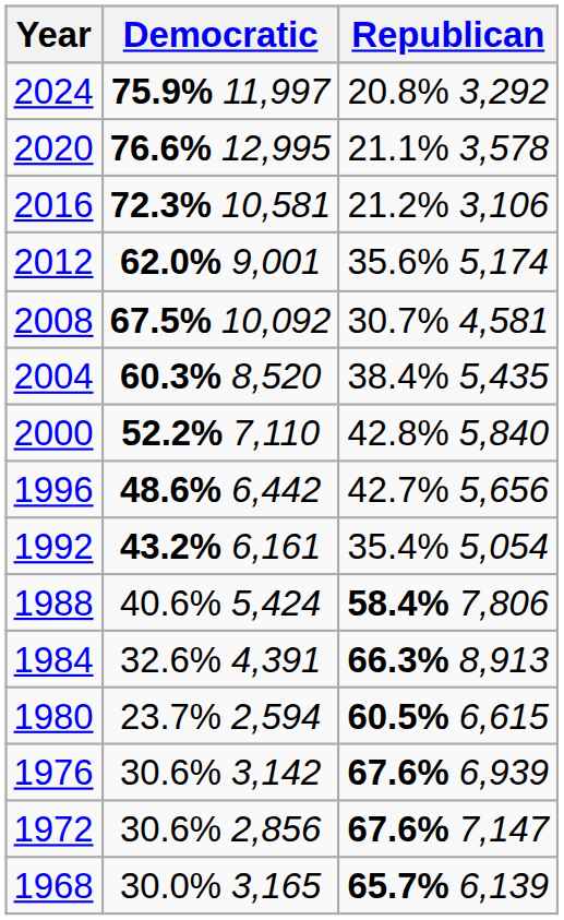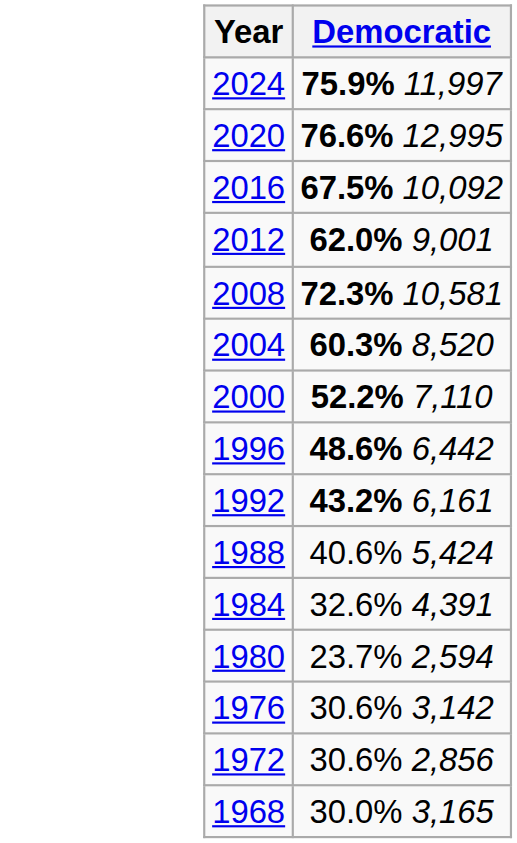 <table class="wikitable"  style="float:right; margin:1em; font-size:95%;">
 <tr style="background:lightgrey;">
 <th>Year</th>
 <th><a href='#'>Democratic</a></th>
-<th><a href='#'>Republican</a></th>
 </tr>
 <tr>
 <td align="center" ><a href='#'>2024</a></td>
 <td align="center" ><strong>75.9%</strong> <em>11,997</em></td>
-<td align="center" >20.8% <em>3,292</em></td>
 </tr>
 <tr>
 <td align="center" ><a href='#'>2020</a></td>
 <td align="center" ><strong>76.6%</strong> <em>12,995</em></td>
-<td align="center" >21.1% <em>3,578</em></td>
 </tr>
 <tr>
 <td align="center" ><a href='#'>2016</a></td>
-<td align="center" ><strong>72.3%</strong> <em>10,581</em></td>
-<td align="center" >21.2% <em>3,106</em></td>
+<td align="center" ><strong>67.5%</strong> <em>10,092</em></td>
 </tr>
 <tr>
 <td align="center" ><a href='#'>2012</a></td>
 <td align="center" ><strong>62.0%</strong> <em>9,001</em></td>
-<td align="center" >35.6% <em>5,174</em></td>
 </tr>
 <tr>
 <td align="center" ><a href='#'>2008</a></td>
-<td align="center" ><strong>67.5%</strong> <em>10,092</em></td>
-<td align="center" >30.7% <em>4,581</em></td>
+<td align="center" ><strong>72.3%</strong> <em>10,581</em></td>
 </tr>
 <tr>
 <td align="center" ><a href='#'>2004</a></td>
 <td align="center" ><strong>60.3%</strong> <em>8,520</em></td>
-<td align="center" >38.4% <em>5,435</em></td>
 </tr>
 <tr>
 <td align="center" ><a href='#'>2000</a></td>
 <td align="center" ><strong>52.2%</strong> <em>7,110</em></td>
-<td align="center" >42.8% <em>5,840</em></td>
 </tr>
 <tr>
 <td align="center" ><a href='#'>1996</a></td>
 <td align="center" ><strong>48.6%</strong> <em>6,442</em></td>
-<td align="center" >42.7% <em>5,656</em></td>
 </tr>
 <tr>
 <td align="center" ><a href='#'>1992</a></td>
 <td align="center" ><strong>43.2%</strong> <em>6,161</em></td>
-<td align="center" >35.4% <em>5,054</em></td>
 </tr>
 <tr>
 <td align="center" ><a href='#'>1988</a></td>
 <td align="center" >40.6% <em>5,424</em></td>
-<td align="center" ><strong>58.4%</strong> <em>7,806</em></td>
 </tr>
 <tr>
 <td align="center" ><a href='#'>1984</a></td>
 <td align="center" >32.6% <em>4,391</em></td>
-<td align="center" ><strong>66.3%</strong> <em>8,913</em></td>
 </tr>
 <tr>
 <td align="center" ><a href='#'>1980</a></td>
 <td align="center" >23.7% <em>2,594</em></td>
-<td align="center" ><strong>60.5%</strong> <em>6,615</em></td>
 </tr>
 <tr>
 <td align="center" ><a href='#'>1976</a></td>
 <td align="center" >30.6% <em>3,142</em></td>
-<td align="center" ><strong>67.6%</strong> <em>6,939</em></td>
 </tr>
 <tr>
 <td align="center" ><a href='#'>1972</a></td>
 <td align="center" >30.6% <em>2,856</em></td>
-<td align="center" ><strong>67.6%</strong> <em>7,147</em></td>
 </tr>
 <tr>
 <td align="center" ><a href='#'>1968</a></td>
 <td align="center" >30.0% <em>3,165</em></td>
-<td align="center" ><strong>65.7%</strong> <em>6,139</em></td>
 </tr>
 </table>
